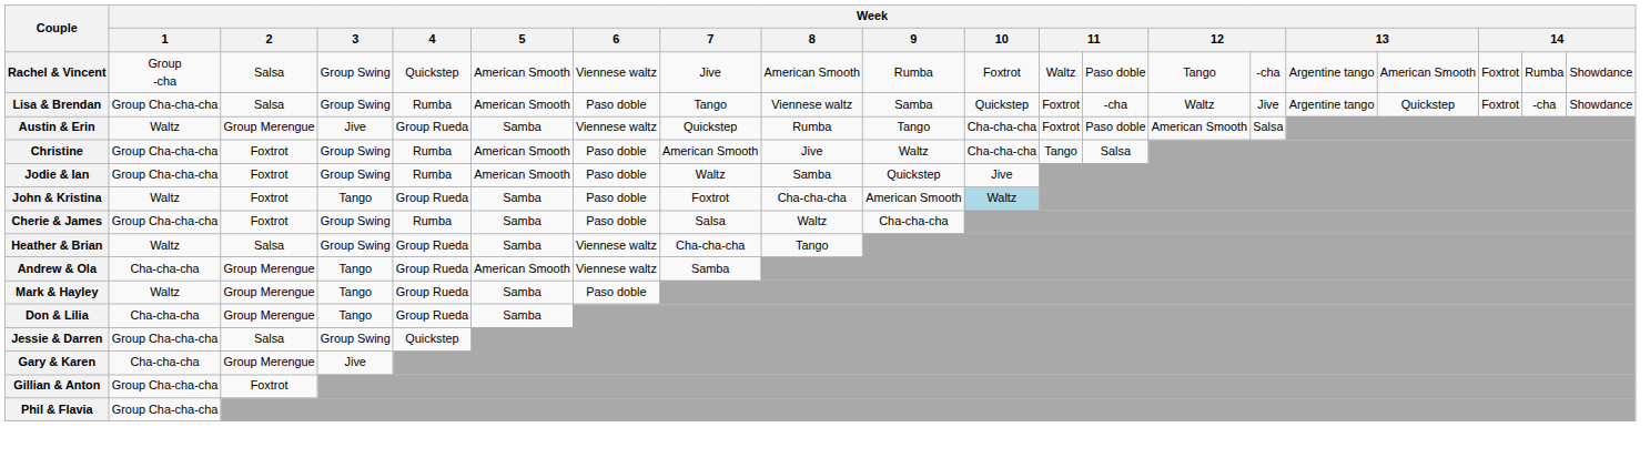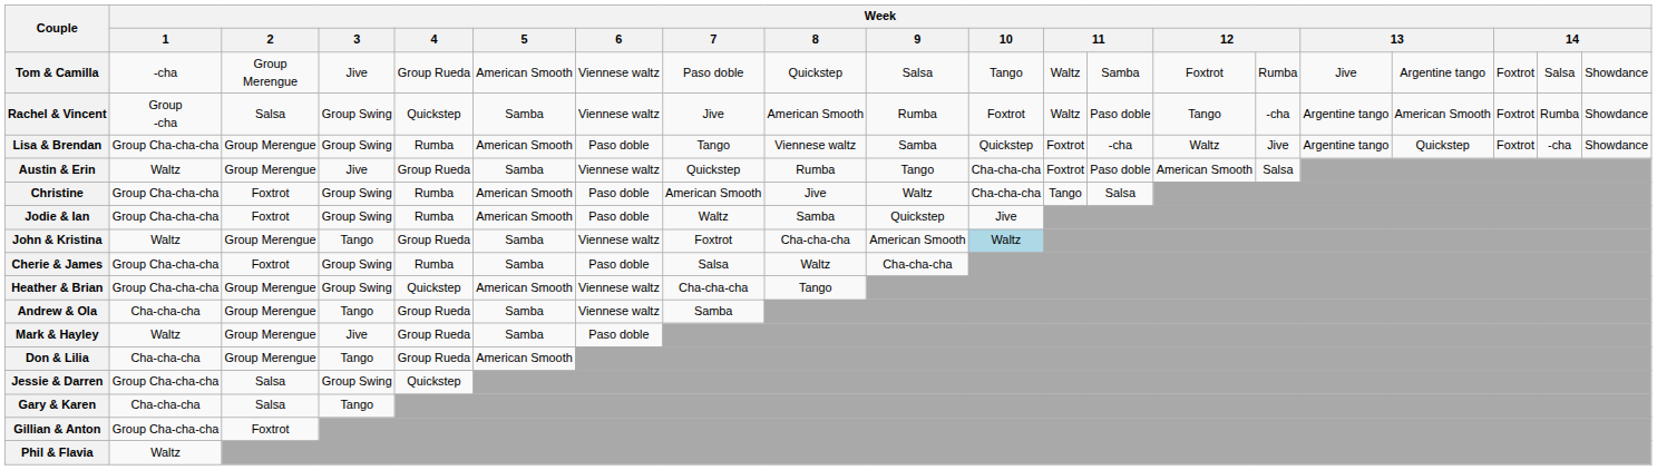 <table class="wikitable unsortable" style="text-align:center; font-size:85%; line-height:20px">
 <tr>
 <th rowspan="2">Couple</th>
 <th colspan="19">Week</th>
 </tr>
 <tr>
 <th scope="col">1</th>
 <th scope="col">2</th>
 <th scope="col">3</th>
 <th scope="col">4</th>
 <th scope="col">5</th>
 <th scope="col">6</th>
 <th scope="col">7</th>
 <th scope="col">8</th>
 <th scope="col">9</th>
 <th scope="col">10</th>
 <th colspan="2" scope="col">11</th>
 <th colspan="2" scope="col">12</th>
 <th colspan="2" scope="col">13</th>
 <th colspan="3" scope="col">14</th>
 </tr>
 <tr>
+<th scope="row">Tom & Camilla</th>
+<td>-cha</td>
+<td>Group<br>Merengue</td>
+<td>Jive</td>
+<td>Group Rueda</td>
+<td>American Smooth</td>
+<td>Viennese waltz</td>
+<td>Paso doble</td>
+<td>Quickstep</td>
+<td>Salsa</td>
+<td>Tango</td>
+<td>Waltz</td>
+<td>Samba</td>
+<td>Foxtrot</td>
+<td>Rumba</td>
+<td>Jive</td>
+<td>Argentine tango</td>
+<td>Foxtrot</td>
+<td>Salsa</td>
+<td>Showdance</td>
+</tr>
+<tr>
 <th scope="row">Rachel & Vincent</th>
 <td>Group<br>-cha</td>
 <td>Salsa</td>
 <td>Group Swing</td>
 <td>Quickstep</td>
-<td>American Smooth</td>
+<td>Samba</td>
 <td>Viennese waltz</td>
 <td>Jive</td>
 <td>American Smooth</td>
 <td>Rumba</td>
 <td>Foxtrot</td>
 <td>Waltz</td>
 <td>Paso doble</td>
 <td>Tango</td>
 <td>-cha</td>
 <td>Argentine tango</td>
 <td>American Smooth</td>
 <td>Foxtrot</td>
 <td>Rumba</td>
 <td>Showdance</td>
 </tr>
 <tr>
 <th scope="row">Lisa & Brendan</th>
 <td>Group Cha-cha-cha</td>
-<td>Salsa</td>
+<td>Group Merengue</td>
 <td>Group Swing</td>
 <td>Rumba</td>
 <td>American Smooth</td>
 <td>Paso doble</td>
 <td>Tango</td>
 <td>Viennese waltz</td>
 <td>Samba</td>
 <td>Quickstep</td>
 <td>Foxtrot</td>
 <td>-cha</td>
 <td>Waltz</td>
 <td>Jive</td>
 <td>Argentine tango</td>
 <td>Quickstep</td>
 <td>Foxtrot</td>
 <td>-cha</td>
 <td>Showdance</td>
 </tr>
 <tr>
 <th scope="row">Austin & Erin</th>
 <td>Waltz</td>
 <td>Group Merengue</td>
 <td>Jive</td>
 <td>Group Rueda</td>
 <td>Samba</td>
 <td>Viennese waltz</td>
 <td>Quickstep</td>
 <td>Rumba</td>
 <td>Tango</td>
 <td>Cha-cha-cha</td>
 <td>Foxtrot</td>
 <td>Paso doble</td>
 <td>American Smooth</td>
 <td>Salsa</td>
 <td colspan="5" style="background:darkgray;"></td>
 </tr>
 <tr>
 <th scope="row">Christine </th>
 <td>Group Cha-cha-cha</td>
 <td>Foxtrot</td>
 <td>Group Swing</td>
 <td>Rumba</td>
 <td>American Smooth</td>
 <td>Paso doble</td>
 <td>American Smooth</td>
 <td>Jive</td>
 <td>Waltz</td>
 <td>Cha-cha-cha</td>
 <td>Tango</td>
 <td>Salsa</td>
 <td colspan="7" style="background:darkgray;"></td>
 </tr>
 <tr>
 <th scope="row">Jodie & Ian</th>
 <td>Group Cha-cha-cha</td>
 <td>Foxtrot</td>
 <td>Group Swing</td>
 <td>Rumba</td>
 <td>American Smooth</td>
 <td>Paso doble</td>
 <td>Waltz</td>
 <td>Samba</td>
 <td>Quickstep</td>
 <td>Jive</td>
 <td colspan="9" style="background:darkgray;"></td>
 </tr>
 <tr>
 <th scope="row">John & Kristina</th>
 <td>Waltz</td>
-<td>Foxtrot</td>
+<td>Group Merengue</td>
 <td>Tango</td>
 <td>Group Rueda</td>
 <td>Samba</td>
-<td>Paso doble</td>
+<td>Viennese waltz</td>
 <td>Foxtrot</td>
 <td>Cha-cha-cha</td>
 <td>American Smooth</td>
 <td bgcolor="lightblue">Waltz</td>
 <td colspan="9" style="background:darkgray;"></td>
 </tr>
 <tr>
 <th scope="row">Cherie & James</th>
 <td>Group Cha-cha-cha</td>
 <td>Foxtrot</td>
 <td>Group Swing</td>
 <td>Rumba</td>
 <td>Samba</td>
 <td>Paso doble</td>
 <td>Salsa</td>
 <td>Waltz</td>
 <td>Cha-cha-cha</td>
 <td colspan="10" style="background:darkgray;"></td>
 </tr>
 <tr>
 <th scope="row">Heather & Brian</th>
-<td>Waltz</td>
-<td>Salsa</td>
+<td>Group Cha-cha-cha</td>
+<td>Group Merengue</td>
 <td>Group Swing</td>
-<td>Group Rueda</td>
-<td>Samba</td>
+<td>Quickstep</td>
+<td>American Smooth</td>
 <td>Viennese waltz</td>
 <td>Cha-cha-cha</td>
 <td>Tango</td>
 <td colspan="11" style="background:darkgray;"></td>
 </tr>
 <tr>
 <th scope="row">Andrew & Ola</th>
 <td>Cha-cha-cha</td>
 <td>Group Merengue</td>
 <td>Tango</td>
 <td>Group Rueda</td>
-<td>American Smooth</td>
+<td>Samba</td>
 <td>Viennese waltz</td>
 <td>Samba</td>
 <td colspan="12" style="background:darkgray;"></td>
 </tr>
 <tr>
 <th scope="row">Mark & Hayley</th>
 <td>Waltz</td>
 <td>Group Merengue</td>
-<td>Tango</td>
+<td>Jive</td>
 <td>Group Rueda</td>
 <td>Samba</td>
 <td>Paso doble</td>
 <td colspan="13" style="background:darkgray;"></td>
 </tr>
 <tr>
 <th scope="row">Don & Lilia</th>
 <td>Cha-cha-cha</td>
 <td>Group Merengue</td>
 <td>Tango</td>
 <td>Group Rueda</td>
-<td>Samba</td>
+<td>American Smooth</td>
 <td colspan="14" style="background:darkgray;"></td>
 </tr>
 <tr>
 <th scope="row">Jessie & Darren</th>
 <td>Group Cha-cha-cha</td>
 <td>Salsa</td>
 <td>Group Swing</td>
 <td>Quickstep</td>
 <td colspan="15" style="background:darkgray;"></td>
 </tr>
 <tr>
 <th scope="row">Gary & Karen</th>
 <td>Cha-cha-cha</td>
-<td>Group Merengue</td>
-<td>Jive</td>
+<td>Salsa</td>
+<td>Tango</td>
 <td colspan="16" style="background:darkgray;"></td>
 </tr>
 <tr>
 <th scope="row">Gillian & Anton</th>
 <td>Group Cha-cha-cha</td>
 <td>Foxtrot</td>
 <td colspan="17" style="background:darkgray;"></td>
 </tr>
 <tr>
 <th scope="row">Phil & Flavia</th>
-<td>Group Cha-cha-cha</td>
+<td>Waltz</td>
 <td colspan="18" style="background:darkgray;"></td>
 </tr>
 </table>
